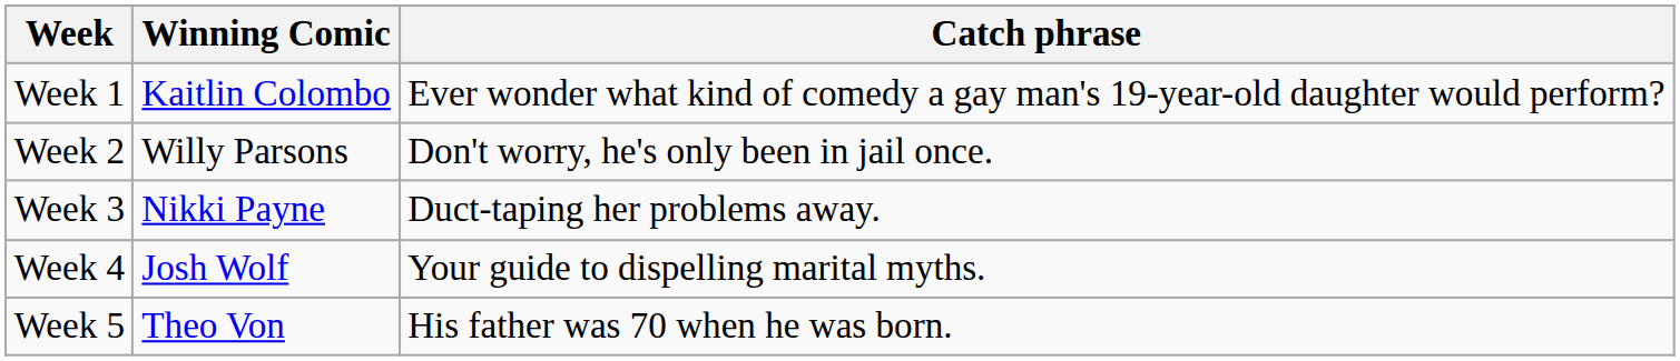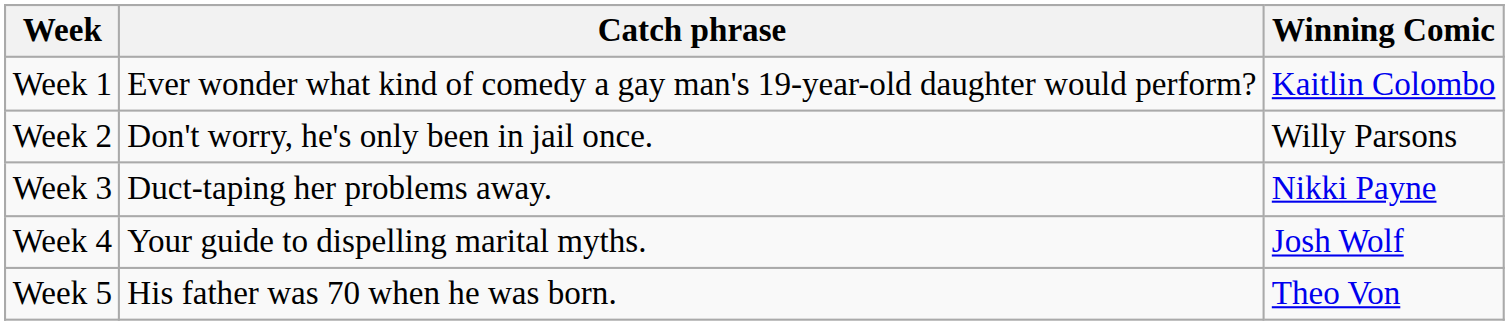 <table class="wikitable">
 <tr>
 <th>Week</th>
+<th>Catch phrase</th>
 <th>Winning Comic</th>
-<th>Catch phrase</th>
 </tr>
 <tr>
 <td>Week 1</td>
+<td>Ever wonder what kind of comedy a gay man's 19-year-old daughter would perform?</td>
 <td><a href='#'>Kaitlin Colombo</a></td>
-<td>Ever wonder what kind of comedy a gay man's 19-year-old daughter would perform?</td>
 </tr>
 <tr>
 <td>Week 2</td>
+<td>Don't worry, he's only been in jail once.</td>
 <td>Willy Parsons</td>
-<td>Don't worry, he's only been in jail once.</td>
 </tr>
 <tr>
 <td>Week 3</td>
+<td>Duct-taping her problems away.</td>
 <td><a href='#'>Nikki Payne</a></td>
-<td>Duct-taping her problems away.</td>
 </tr>
 <tr>
 <td>Week 4</td>
+<td>Your guide to dispelling marital myths.</td>
 <td><a href='#'>Josh Wolf</a></td>
-<td>Your guide to dispelling marital myths.</td>
 </tr>
 <tr>
 <td>Week 5</td>
+<td>His father was 70 when he was born.</td>
 <td><a href='#'>Theo Von</a></td>
-<td>His father was 70 when he was born.</td>
 </tr>
 </table>
